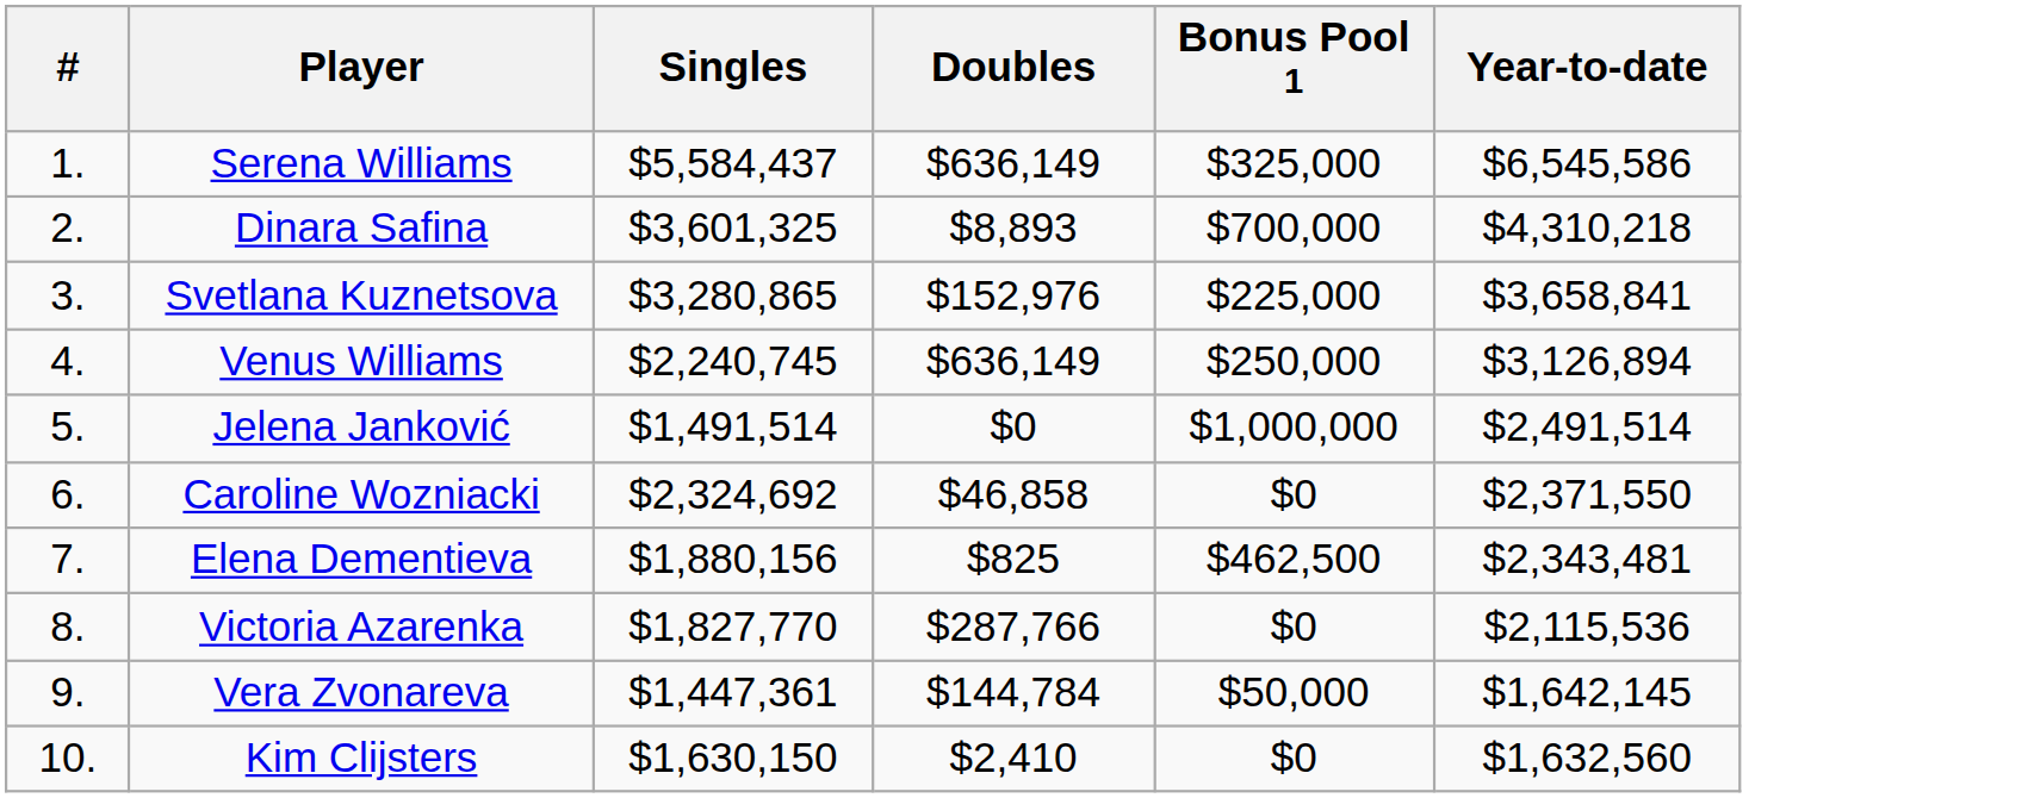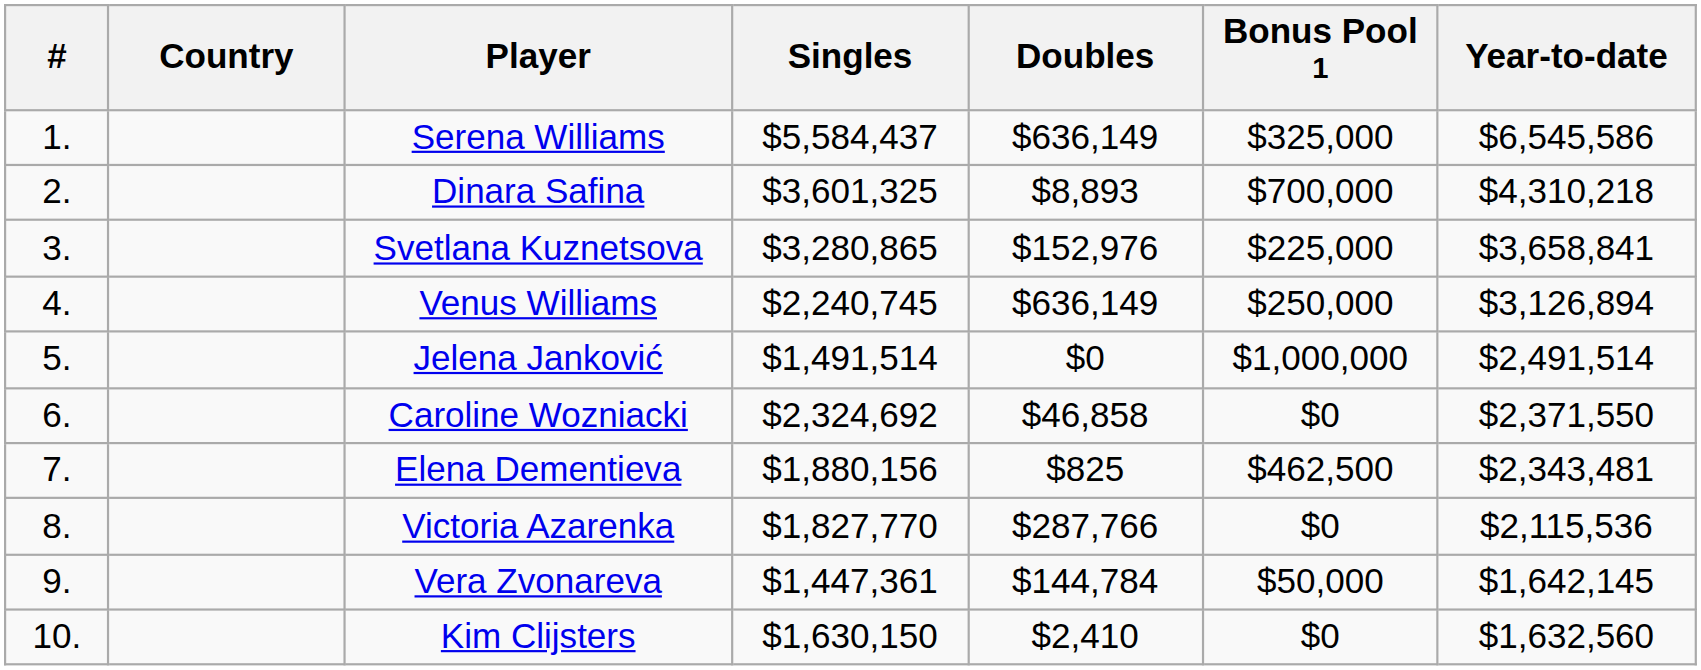 <table class="sortable wikitable">
 <tr>
 <th width="40">#</th>
+<th width="100">Country</th>
 <th width="170">Player</th>
 <th width="100">Singles</th>
 <th width="100">Doubles</th>
 <th width="100">Bonus Pool <sup>1</sup></th>
 <th width="110">Year-to-date</th>
 </tr>
 <tr align="center">
 <td>1.</td>
+<td></td>
 <td><a href='#'>Serena Williams</a></td>
 <td>$5,584,437</td>
 <td>$636,149</td>
 <td>$325,000</td>
 <td>$6,545,586</td>
 </tr>
 <tr align="center">
 <td>2.</td>
+<td></td>
 <td><a href='#'>Dinara Safina</a></td>
 <td>$3,601,325</td>
 <td>$8,893</td>
 <td>$700,000</td>
 <td>$4,310,218</td>
 </tr>
 <tr align="center">
 <td>3.</td>
+<td></td>
 <td><a href='#'>Svetlana Kuznetsova</a></td>
 <td>$3,280,865</td>
 <td>$152,976</td>
 <td>$225,000</td>
 <td>$3,658,841</td>
 </tr>
 <tr align="center">
 <td>4.</td>
+<td></td>
 <td><a href='#'>Venus Williams</a></td>
 <td>$2,240,745</td>
 <td>$636,149</td>
 <td>$250,000</td>
 <td>$3,126,894</td>
 </tr>
 <tr align="center">
 <td>5.</td>
+<td></td>
 <td><a href='#'>Jelena Janković</a></td>
 <td>$1,491,514</td>
 <td>$0</td>
 <td>$1,000,000</td>
 <td>$2,491,514</td>
 </tr>
 <tr align="center">
 <td>6.</td>
+<td></td>
 <td><a href='#'>Caroline Wozniacki</a></td>
 <td>$2,324,692</td>
 <td>$46,858</td>
 <td>$0</td>
 <td>$2,371,550</td>
 </tr>
 <tr align="center">
 <td>7.</td>
+<td></td>
 <td><a href='#'>Elena Dementieva</a></td>
 <td>$1,880,156</td>
 <td>$825</td>
 <td>$462,500</td>
 <td>$2,343,481</td>
 </tr>
 <tr align="center">
 <td>8.</td>
+<td></td>
 <td><a href='#'>Victoria Azarenka</a></td>
 <td>$1,827,770</td>
 <td>$287,766</td>
 <td>$0</td>
 <td>$2,115,536</td>
 </tr>
 <tr align="center">
 <td>9.</td>
+<td></td>
 <td><a href='#'>Vera Zvonareva</a></td>
 <td>$1,447,361</td>
 <td>$144,784</td>
 <td>$50,000</td>
 <td>$1,642,145</td>
 </tr>
 <tr align="center">
 <td>10.</td>
+<td></td>
 <td><a href='#'>Kim Clijsters</a></td>
 <td>$1,630,150</td>
 <td>$2,410</td>
 <td>$0</td>
 <td>$1,632,560</td>
 </tr>
 </table>
